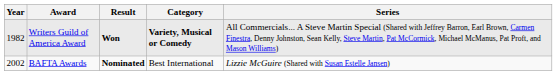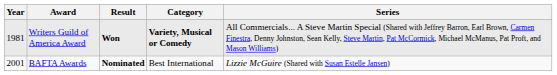 <table class="wikitable" style="font-size: 90%;">
 <tr>
 <th>Year</th>
 <th>Award</th>
 <th>Result</th>
 <th>Category</th>
 <th>Series</th>
 </tr>
 <tr style="background-color: #EAEAEA;">
-<td>1982</td>
+<td>1981</td>
 <td><a href='#'>Writers Guild of America Award</a></td>
 <td><strong>Won</strong></td>
 <td><strong>Variety, Musical or Comedy</strong></td>
 <td>All Commercials... A Steve Martin Special <small>(Shared with Jeffrey Barron, Earl Brown, <a href='#'>Carmen Finestra</a>, Denny Johnston, Sean Kelly, <a href='#'>Steve Martin</a>, <a href='#'>Pat McCormick</a>, Michael McManus, Pat Proft, and <a href='#'>Mason Williams</a>)</small></td>
 </tr>
 <tr>
-<td>2002</td>
+<td>2001</td>
 <td><a href='#'>BAFTA Awards</a></td>
 <td><strong>Nominated</strong></td>
 <td>Best International</td>
 <td><em>Lizzie McGuire</em> <small>(Shared with <a href='#'>Susan Estelle Jansen</a>)</small></td>
 </tr>
 </table>
